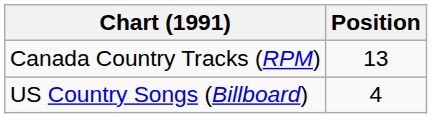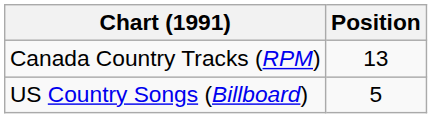 <table class="wikitable sortable">
 <tr>
 <th scope="col">Chart (1991)</th>
 <th scope="col">Position</th>
 </tr>
 <tr>
 <td>Canada Country Tracks (<em><a href='#'>RPM</a></em>)</td>
 <td align="center">13</td>
 </tr>
 <tr>
 <td>US <a href='#'>Country Songs</a> (<em><a href='#'>Billboard</a></em>)</td>
-<td align="center">4</td>
+<td align="center">5</td>
 </tr>
 </table>
